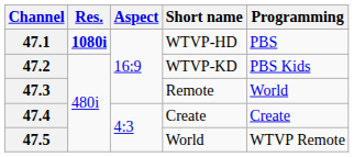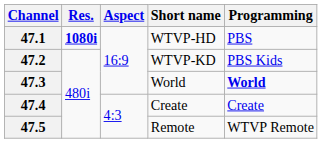 <table class="wikitable">
 <tr>
 <th scope = "col"><a href='#'>Channel</a></th>
 <th scope = "col"><a href='#'>Res.</a></th>
 <th scope = "col"><a href='#'>Aspect</a></th>
 <th scope = "col">Short name</th>
 <th scope = "col">Programming</th>
 </tr>
 <tr>
 <th scope = "row">47.1</th>
 <td><strong><a href='#'>1080i</a></strong></td>
 <td rowspan=3><a href='#'>16:9</a></td>
 <td>WTVP-HD</td>
 <td><a href='#'>PBS</a></td>
 </tr>
 <tr>
 <th scope = "row">47.2</th>
 <td rowspan=4><a href='#'>480i</a></td>
 <td>WTVP-KD</td>
 <td><a href='#'>PBS Kids</a></td>
 </tr>
 <tr>
 <th scope = "row">47.3</th>
-<td>Remote</td>
-<td><a href='#'>World</a></td>
+<td>World</td>
+<td><strong><a href='#'>World</a></strong></td>
 </tr>
 <tr>
 <th scope = "row">47.4</th>
 <td rowspan=2><a href='#'>4:3</a></td>
 <td>Create</td>
 <td><a href='#'>Create</a></td>
 </tr>
 <tr>
 <th scope = "row">47.5</th>
-<td>World</td>
+<td>Remote</td>
 <td>WTVP Remote</td>
 </tr>
 </table>
